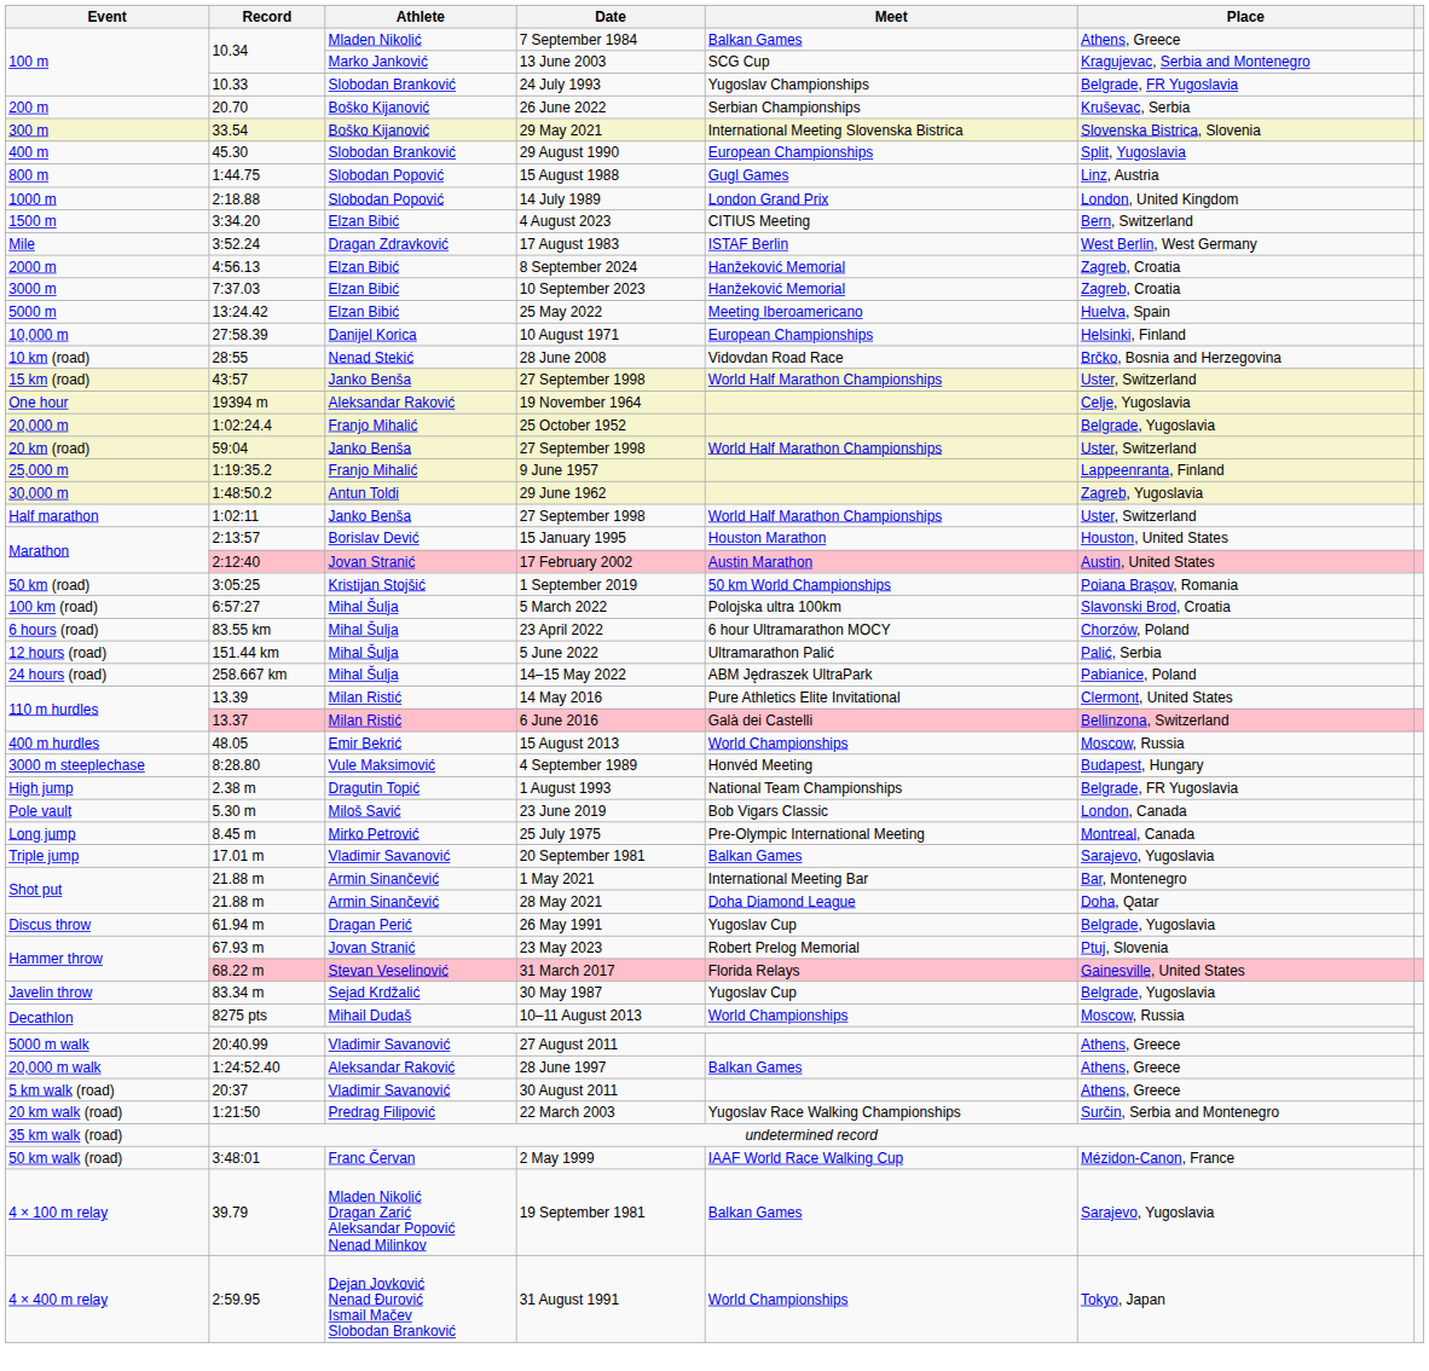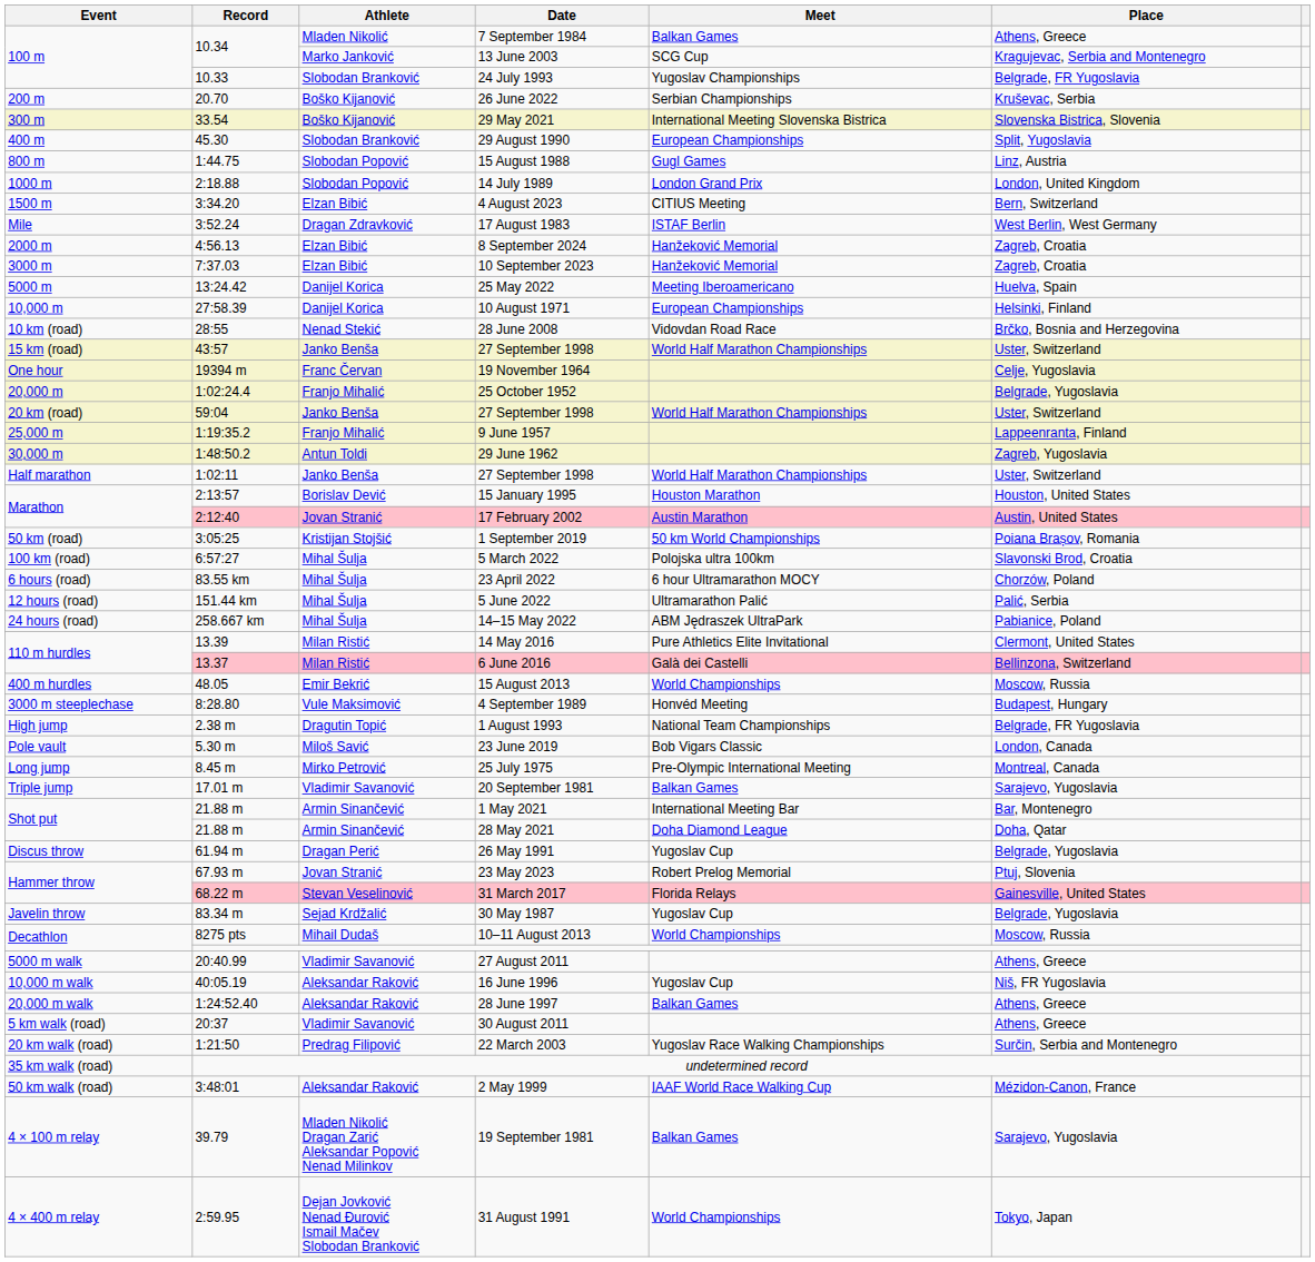 <table class="wikitable" style="font-size:95%; width: 95%;">
 <tr>
 <th>Event</th>
 <th>Record</th>
 <th>Athlete</th>
 <th>Date</th>
 <th>Meet</th>
 <th>Place</th>
 <th></th>
 </tr>
 <tr>
 <td rowspan=3><a href='#'>100 m</a></td>
 <td rowspan=2>10.34</td>
 <td><a href='#'>Mladen Nikolić</a></td>
 <td>7 September 1984</td>
 <td><a href='#'>Balkan Games</a></td>
 <td><a href='#'>Athens</a>, Greece</td>
 <td></td>
 </tr>
 <tr>
 <td><a href='#'>Marko Janković</a></td>
 <td>13 June 2003</td>
 <td>SCG Cup</td>
 <td><a href='#'>Kragujevac</a>, <a href='#'>Serbia and Montenegro</a></td>
 <td></td>
 </tr>
 <tr>
 <td>10.33 </td>
 <td><a href='#'>Slobodan Branković</a></td>
 <td>24 July 1993</td>
 <td>Yugoslav Championships</td>
 <td><a href='#'>Belgrade</a>, <a href='#'>FR Yugoslavia</a></td>
 <td></td>
 </tr>
 <tr>
 <td><a href='#'>200 m</a></td>
 <td>20.70 </td>
 <td><a href='#'>Boško Kijanović</a></td>
 <td>26 June 2022</td>
 <td>Serbian Championships</td>
 <td><a href='#'>Kruševac</a>, Serbia</td>
 <td></td>
 </tr>
 <tr style="background:#f6F5CE;">
 <td><a href='#'>300 m</a></td>
 <td>33.54</td>
 <td><a href='#'>Boško Kijanović</a></td>
 <td>29 May 2021</td>
 <td>International Meeting Slovenska Bistrica</td>
 <td><a href='#'>Slovenska Bistrica</a>, Slovenia</td>
 <td></td>
 </tr>
 <tr>
 <td><a href='#'>400 m</a></td>
 <td>45.30</td>
 <td><a href='#'>Slobodan Branković</a></td>
 <td>29 August 1990</td>
 <td><a href='#'>European Championships</a></td>
 <td><a href='#'>Split</a>, <a href='#'>Yugoslavia</a></td>
 <td></td>
 </tr>
 <tr>
 <td><a href='#'>800 m</a></td>
 <td>1:44.75</td>
 <td><a href='#'>Slobodan Popović</a></td>
 <td>15 August 1988</td>
 <td><a href='#'>Gugl Games</a></td>
 <td><a href='#'>Linz</a>, Austria</td>
 <td></td>
 </tr>
 <tr>
 <td><a href='#'>1000 m</a></td>
 <td>2:18.88</td>
 <td><a href='#'>Slobodan Popović</a></td>
 <td>14 July 1989</td>
 <td><a href='#'>London Grand Prix</a></td>
 <td><a href='#'>London</a>, United Kingdom</td>
 <td></td>
 </tr>
 <tr>
 <td><a href='#'>1500 m</a></td>
 <td>3:34.20</td>
 <td><a href='#'>Elzan Bibić</a></td>
 <td>4 August 2023</td>
 <td>CITIUS Meeting</td>
 <td><a href='#'>Bern</a>, Switzerland</td>
 <td></td>
 </tr>
 <tr>
 <td><a href='#'>Mile</a></td>
 <td>3:52.24</td>
 <td><a href='#'>Dragan Zdravković</a></td>
 <td>17 August 1983</td>
 <td><a href='#'>ISTAF Berlin</a></td>
 <td><a href='#'>West Berlin</a>, West Germany</td>
 <td></td>
 </tr>
 <tr>
 <td><a href='#'>2000 m</a></td>
 <td>4:56.13</td>
 <td><a href='#'>Elzan Bibić</a></td>
 <td>8 September 2024</td>
 <td><a href='#'>Hanžeković Memorial</a></td>
 <td><a href='#'>Zagreb</a>, Croatia</td>
 <td></td>
 </tr>
 <tr>
 <td><a href='#'>3000 m</a></td>
 <td>7:37.03</td>
 <td><a href='#'>Elzan Bibić</a></td>
 <td>10 September 2023</td>
 <td><a href='#'>Hanžeković Memorial</a></td>
 <td><a href='#'>Zagreb</a>, Croatia</td>
 <td></td>
 </tr>
 <tr>
 <td><a href='#'>5000 m</a></td>
 <td>13:24.42</td>
-<td><a href='#'>Elzan Bibić</a></td>
+<td><a href='#'>Danijel Korica</a></td>
 <td>25 May 2022</td>
 <td><a href='#'>Meeting Iberoamericano</a></td>
 <td><a href='#'>Huelva</a>, Spain</td>
 <td></td>
 </tr>
 <tr>
 <td><a href='#'>10,000 m</a></td>
 <td>27:58.39</td>
 <td><a href='#'>Danijel Korica</a></td>
 <td>10 August 1971</td>
 <td><a href='#'>European Championships</a></td>
 <td><a href='#'>Helsinki</a>, Finland</td>
 <td></td>
 </tr>
 <tr>
 <td><a href='#'>10 km</a> (road)</td>
 <td>28:55</td>
 <td><a href='#'>Nenad Stekić</a></td>
 <td>28 June 2008</td>
 <td>Vidovdan Road Race</td>
 <td><a href='#'>Brčko</a>, Bosnia and Herzegovina</td>
 <td></td>
 </tr>
 <tr style="background:#f6F5CE;">
 <td><a href='#'>15 km</a> (road)</td>
 <td>43:57</td>
 <td><a href='#'>Janko Benša</a></td>
 <td>27 September 1998</td>
 <td><a href='#'>World Half Marathon Championships</a></td>
 <td><a href='#'>Uster</a>, Switzerland</td>
 <td></td>
 </tr>
 <tr style="background:#f6F5CE;">
 <td><a href='#'>One hour</a></td>
 <td>19394 m</td>
-<td><a href='#'>Aleksandar Raković</a></td>
+<td><a href='#'>Franc Červan</a></td>
 <td>19 November 1964</td>
 <td></td>
 <td><a href='#'>Celje</a>, Yugoslavia</td>
 <td></td>
 </tr>
 <tr style="background:#f6F5CE;">
 <td><a href='#'>20,000 m</a></td>
 <td>1:02:24.4</td>
 <td><a href='#'>Franjo Mihalić</a></td>
 <td>25 October 1952</td>
 <td></td>
 <td><a href='#'>Belgrade</a>, Yugoslavia</td>
 <td></td>
 </tr>
 <tr style="background:#f6F5CE;">
 <td><a href='#'>20 km</a> (road)</td>
 <td>59:04</td>
 <td><a href='#'>Janko Benša</a></td>
 <td>27 September 1998</td>
 <td><a href='#'>World Half Marathon Championships</a></td>
 <td><a href='#'>Uster</a>, Switzerland</td>
 <td></td>
 </tr>
 <tr style="background:#f6F5CE;">
 <td><a href='#'>25,000 m</a></td>
 <td>1:19:35.2</td>
 <td><a href='#'>Franjo Mihalić</a></td>
 <td>9 June 1957</td>
 <td></td>
 <td><a href='#'>Lappeenranta</a>, Finland</td>
 <td></td>
 </tr>
 <tr style="background:#f6F5CE;">
 <td><a href='#'>30,000 m</a></td>
 <td>1:48:50.2</td>
 <td><a href='#'>Antun Toldi</a></td>
 <td>29 June 1962</td>
 <td></td>
 <td><a href='#'>Zagreb</a>, Yugoslavia</td>
 <td></td>
 </tr>
 <tr>
 <td><a href='#'>Half marathon</a></td>
 <td>1:02:11</td>
 <td><a href='#'>Janko Benša</a></td>
 <td>27 September 1998</td>
 <td><a href='#'>World Half Marathon Championships</a></td>
 <td><a href='#'>Uster</a>, Switzerland</td>
 <td></td>
 </tr>
 <tr>
 <td rowspan=2><a href='#'>Marathon</a></td>
 <td>2:13:57</td>
 <td><a href='#'>Borislav Dević</a></td>
 <td>15 January 1995</td>
 <td><a href='#'>Houston Marathon</a></td>
 <td><a href='#'>Houston</a>, United States</td>
 <td></td>
 </tr>
 <tr style="background:pink">
 <td>2:12:40 </td>
 <td><a href='#'>Jovan Stranić</a></td>
 <td>17 February 2002</td>
 <td><a href='#'>Austin Marathon</a></td>
 <td><a href='#'>Austin</a>, United States</td>
 <td></td>
 </tr>
 <tr>
 <td><a href='#'>50 km</a> (road)</td>
 <td>3:05:25</td>
 <td><a href='#'>Kristijan Stojšić</a></td>
 <td>1 September 2019</td>
 <td><a href='#'>50 km World Championships</a></td>
 <td><a href='#'>Poiana Brașov</a>, Romania</td>
 <td></td>
 </tr>
 <tr>
 <td><a href='#'>100 km</a> (road)</td>
 <td>6:57:27</td>
 <td><a href='#'>Mihal Šulja</a></td>
 <td>5 March 2022</td>
 <td>Polojska ultra 100km</td>
 <td><a href='#'>Slavonski Brod</a>, Croatia</td>
 <td></td>
 </tr>
 <tr>
 <td><a href='#'>6 hours</a> (road)</td>
 <td>83.55 km </td>
 <td><a href='#'>Mihal Šulja</a></td>
 <td>23 April 2022</td>
 <td>6 hour Ultramarathon MOCY</td>
 <td><a href='#'>Chorzów</a>, Poland</td>
 <td></td>
 </tr>
 <tr>
 <td><a href='#'>12 hours</a> (road)</td>
 <td>151.44 km </td>
 <td><a href='#'>Mihal Šulja</a></td>
 <td>5 June 2022</td>
 <td>Ultramarathon Palić</td>
 <td><a href='#'>Palić</a>, Serbia</td>
 <td></td>
 </tr>
 <tr>
 <td><a href='#'>24 hours</a> (road)</td>
 <td>258.667 km </td>
 <td><a href='#'>Mihal Šulja</a></td>
 <td>14–15 May 2022</td>
 <td>ABM Jędraszek UltraPark</td>
 <td><a href='#'>Pabianice</a>, Poland</td>
 <td></td>
 </tr>
 <tr>
 <td rowspan=2><a href='#'>110 m hurdles</a></td>
 <td>13.39 </td>
 <td><a href='#'>Milan Ristić</a></td>
 <td>14 May 2016</td>
 <td>Pure Athletics Elite Invitational</td>
 <td><a href='#'>Clermont</a>, United States</td>
 <td></td>
 </tr>
 <tr style="background:pink">
 <td>13.37   </td>
 <td><a href='#'>Milan Ristić</a></td>
 <td>6 June 2016</td>
 <td>Galà dei Castelli</td>
 <td><a href='#'>Bellinzona</a>, Switzerland</td>
 <td></td>
 </tr>
 <tr>
 <td><a href='#'>400 m hurdles</a></td>
 <td>48.05</td>
 <td><a href='#'>Emir Bekrić</a></td>
 <td>15 August 2013</td>
 <td><a href='#'>World Championships</a></td>
 <td><a href='#'>Moscow</a>, Russia</td>
 <td></td>
 </tr>
 <tr>
 <td><a href='#'>3000 m steeplechase</a></td>
 <td>8:28.80</td>
 <td><a href='#'>Vule Maksimović</a></td>
 <td>4 September 1989</td>
 <td>Honvéd Meeting</td>
 <td><a href='#'>Budapest</a>, Hungary</td>
 <td></td>
 </tr>
 <tr>
 <td><a href='#'>High jump</a></td>
 <td>2.38 m</td>
 <td><a href='#'>Dragutin Topić</a></td>
 <td>1 August 1993</td>
 <td>National Team Championships</td>
 <td><a href='#'>Belgrade</a>, FR Yugoslavia</td>
 <td></td>
 </tr>
 <tr>
 <td><a href='#'>Pole vault</a></td>
 <td>5.30 m</td>
 <td><a href='#'>Miloš Savić</a></td>
 <td>23 June 2019</td>
 <td>Bob Vigars Classic</td>
 <td><a href='#'>London</a>, Canada</td>
 <td></td>
 </tr>
 <tr>
 <td><a href='#'>Long jump</a></td>
 <td>8.45 m </td>
 <td><a href='#'>Mirko Petrović</a></td>
 <td>25 July 1975</td>
 <td>Pre-Olympic International Meeting</td>
 <td><a href='#'>Montreal</a>, Canada</td>
 <td></td>
 </tr>
 <tr>
 <td><a href='#'>Triple jump</a></td>
 <td>17.01 m</td>
 <td><a href='#'>Vladimir Savanović</a></td>
 <td>20 September 1981</td>
 <td><a href='#'>Balkan Games</a></td>
 <td><a href='#'>Sarajevo</a>, Yugoslavia</td>
 <td></td>
 </tr>
 <tr>
 <td rowspan=2><a href='#'>Shot put</a></td>
 <td>21.88 m</td>
 <td><a href='#'>Armin Sinančević</a></td>
 <td>1 May 2021</td>
 <td>International Meeting Bar</td>
 <td><a href='#'>Bar</a>, Montenegro</td>
 <td></td>
 </tr>
 <tr>
 <td>21.88 m</td>
 <td><a href='#'>Armin Sinančević</a></td>
 <td>28 May 2021</td>
 <td><a href='#'>Doha Diamond League</a></td>
 <td><a href='#'>Doha</a>, Qatar</td>
 <td></td>
 </tr>
 <tr>
 <td><a href='#'>Discus throw</a></td>
 <td>61.94 m</td>
 <td><a href='#'>Dragan Perić</a></td>
 <td>26 May 1991</td>
 <td>Yugoslav Cup</td>
 <td><a href='#'>Belgrade</a>, Yugoslavia</td>
 <td></td>
 </tr>
 <tr>
 <td rowspan=2><a href='#'>Hammer throw</a></td>
 <td>67.93 m</td>
 <td><a href='#'>Jovan Stranić</a></td>
 <td>23 May 2023</td>
 <td>Robert Prelog Memorial</td>
 <td><a href='#'>Ptuj</a>, Slovenia</td>
 <td></td>
 </tr>
 <tr style="background:pink">
 <td>68.22 m</td>
 <td><a href='#'>Stevan Veselinović</a></td>
 <td>31 March 2017</td>
 <td>Florida Relays</td>
 <td><a href='#'>Gainesville</a>, United States</td>
 <td></td>
 </tr>
 <tr>
 <td><a href='#'>Javelin throw</a></td>
 <td>83.34 m</td>
 <td><a href='#'>Sejad Krdžalić</a></td>
 <td>30 May 1987</td>
 <td>Yugoslav Cup</td>
 <td><a href='#'>Belgrade</a>, Yugoslavia</td>
 <td></td>
 </tr>
 <tr>
 <td rowspan=2><a href='#'>Decathlon</a></td>
 <td>8275 pts</td>
 <td><a href='#'>Mihail Dudaš</a></td>
 <td>10–11 August 2013</td>
 <td><a href='#'>World Championships</a></td>
 <td><a href='#'>Moscow</a>, Russia</td>
 <td align=center rowspan=2></td>
 </tr>
 <tr>
 <td colspan=5></td>
 </tr>
 <tr>
 <td><a href='#'>5000 m walk</a></td>
 <td>20:40.99</td>
 <td><a href='#'>Vladimir Savanović</a></td>
 <td>27 August 2011</td>
 <td></td>
 <td><a href='#'>Athens</a>, Greece</td>
 <td></td>
 </tr>
 <tr>
+<td><a href='#'>10,000 m walk</a></td>
+<td>40:05.19</td>
+<td><a href='#'>Aleksandar Raković</a></td>
+<td>16 June 1996</td>
+<td>Yugoslav Cup</td>
+<td><a href='#'>Niš</a>, FR Yugoslavia</td>
+<td></td>
+</tr>
+<tr>
 <td><a href='#'>20,000 m walk</a></td>
 <td>1:24:52.40</td>
 <td><a href='#'>Aleksandar Raković</a></td>
 <td>28 June 1997</td>
 <td><a href='#'>Balkan Games</a></td>
 <td><a href='#'>Athens</a>, Greece</td>
 <td></td>
 </tr>
 <tr>
 <td><a href='#'>5 km walk</a> (road)</td>
 <td>20:37</td>
 <td><a href='#'>Vladimir Savanović</a></td>
 <td>30 August 2011</td>
 <td></td>
 <td><a href='#'>Athens</a>, Greece</td>
 <td></td>
 </tr>
 <tr>
 <td><a href='#'>20 km walk</a> (road)</td>
 <td>1:21:50</td>
 <td><a href='#'>Predrag Filipović</a></td>
 <td>22 March 2003</td>
 <td>Yugoslav Race Walking Championships</td>
 <td><a href='#'>Surčin</a>, Serbia and Montenegro</td>
 <td></td>
 </tr>
 <tr>
 <td><a href='#'>35 km walk</a> (road)</td>
 <td align="center" colspan=5><em>undetermined record</em></td>
 </tr>
 <tr>
 <td><a href='#'>50 km walk</a> (road)</td>
 <td>3:48:01</td>
-<td><a href='#'>Franc Červan</a></td>
+<td><a href='#'>Aleksandar Raković</a></td>
 <td>2 May 1999</td>
 <td><a href='#'>IAAF World Race Walking Cup</a></td>
 <td><a href='#'>Mézidon-Canon</a>, France</td>
 <td></td>
 </tr>
 <tr>
 <td><a href='#'>4 × 100 m relay</a></td>
 <td>39.79</td>
 <td><br><a href='#'>Mladen Nikolić</a><br><a href='#'>Dragan Zarić</a><br><a href='#'>Aleksandar Popović</a><br><a href='#'>Nenad Milinkov</a></td>
 <td>19 September 1981</td>
 <td><a href='#'>Balkan Games</a></td>
 <td><a href='#'>Sarajevo</a>, Yugoslavia</td>
 <td></td>
 </tr>
 <tr>
 <td><a href='#'>4 × 400 m relay</a></td>
 <td>2:59.95</td>
 <td><br><a href='#'>Dejan Jovković</a><br><a href='#'>Nenad Đurović</a><br><a href='#'>Ismail Mačev</a><br><a href='#'>Slobodan Branković</a></td>
 <td>31 August 1991</td>
 <td><a href='#'>World Championships</a></td>
 <td><a href='#'>Tokyo</a>, Japan</td>
 <td></td>
 </tr>
 </table>
